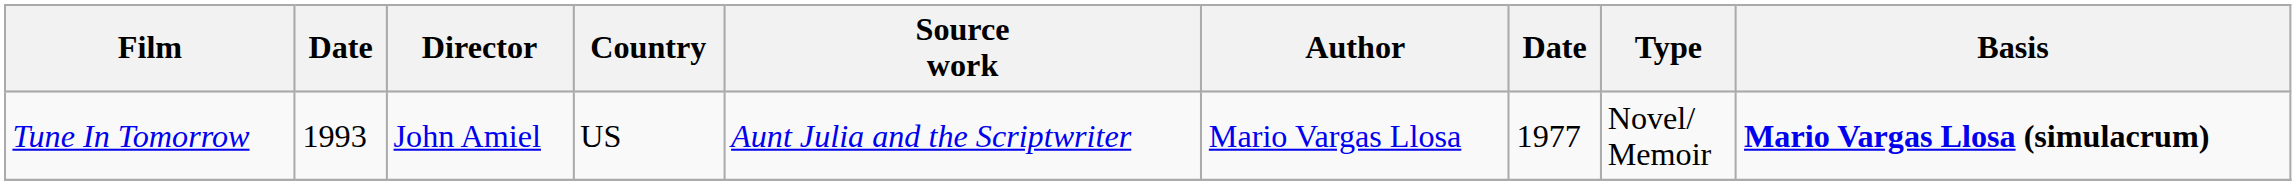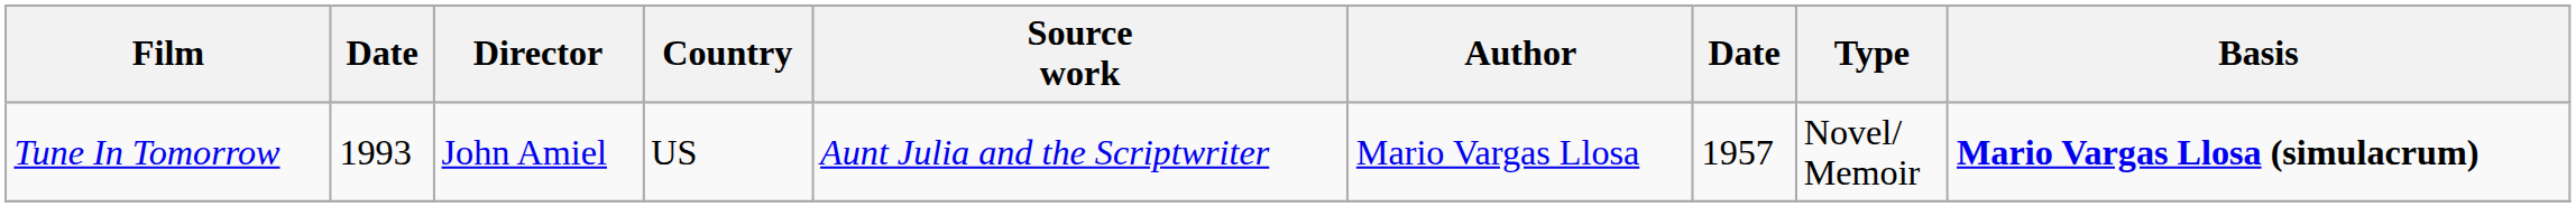 <table class="wikitable" style=width:90%>
 <tr bgcolor="#CCCCCC">
 <th>Film</th>
 <th>Date</th>
 <th>Director</th>
 <th>Country</th>
 <th>Source<br>work</th>
 <th>Author</th>
 <th>Date</th>
 <th>Type</th>
 <th>Basis</th>
 </tr>
 <tr>
 <td><em><a href='#'>Tune In Tomorrow</a></em></td>
 <td>1993</td>
 <td><a href='#'>John Amiel</a></td>
 <td>US</td>
 <td><em><a href='#'>Aunt Julia and the Scriptwriter</a></em></td>
 <td><a href='#'>Mario Vargas Llosa</a></td>
-<td>1977</td>
+<td>1957</td>
 <td>Novel/<br>Memoir</td>
 <td><strong><a href='#'>Mario Vargas Llosa</a> (simulacrum)</strong></td>
 </tr>
 <tr>
 </tr>
 </table>
